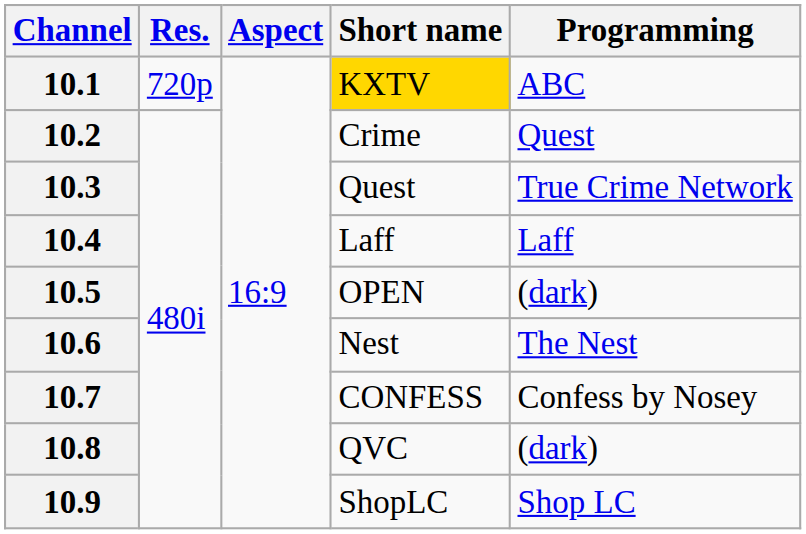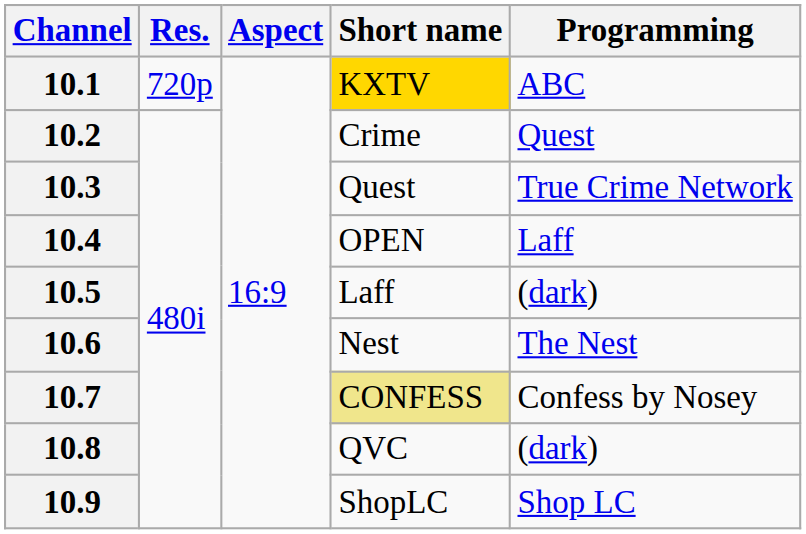 <table class="wikitable">
 <tr>
 <th scope = "col"><a href='#'>Channel</a></th>
 <th scope = "col"><a href='#'>Res.</a></th>
 <th scope = "col"><a href='#'>Aspect</a></th>
 <th scope = "col">Short name</th>
 <th scope = "col">Programming</th>
 </tr>
 <tr>
 <th scope = "row">10.1</th>
 <td><a href='#'>720p</a></td>
 <td rowspan="9"><a href='#'>16:9</a></td>
 <td style="background: gold;">KXTV</td>
 <td><a href='#'>ABC</a></td>
 </tr>
 <tr>
 <th scope = "row">10.2</th>
 <td rowspan="8"><a href='#'>480i</a></td>
 <td>Crime</td>
 <td><a href='#'>Quest</a></td>
 </tr>
 <tr>
 <th scope = "row">10.3</th>
 <td>Quest</td>
 <td><a href='#'>True Crime Network</a></td>
 </tr>
 <tr>
 <th scope = "row">10.4</th>
-<td>Laff</td>
+<td>OPEN</td>
 <td><a href='#'>Laff</a></td>
 </tr>
 <tr>
 <th scope = "row">10.5</th>
-<td>OPEN</td>
+<td>Laff</td>
 <td>(<a href='#'>dark</a>)</td>
 </tr>
 <tr>
 <th scope = "row">10.6</th>
 <td>Nest</td>
 <td><a href='#'>The Nest</a></td>
 </tr>
 <tr>
 <th scope = "row">10.7</th>
-<td>CONFESS</td>
+<td style="background: khaki;">CONFESS</td>
 <td>Confess by Nosey</td>
 </tr>
 <tr>
 <th scope = "row">10.8</th>
 <td>QVC</td>
 <td>(<a href='#'>dark</a>)</td>
 </tr>
 <tr>
 <th scope = "row">10.9</th>
 <td>ShopLC</td>
 <td><a href='#'>Shop LC</a></td>
 </tr>
 </table>
